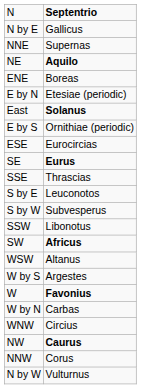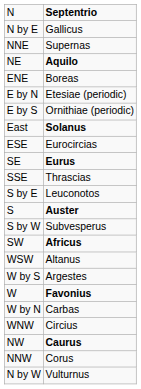 <table class="wikitable">
 <tr valign="top">
 <td>N</td>
 <td><strong>Septentrio</strong></td>
 </tr>
 <tr valign="top">
 <td>N by E</td>
 <td>Gallicus</td>
 </tr>
 <tr valign="top">
 <td>NNE</td>
 <td>Supernas</td>
 </tr>
 <tr valign="top">
 <td>NE</td>
 <td><strong>Aquilo</strong></td>
 </tr>
 <tr valign="top">
 <td>ENE</td>
 <td>Boreas</td>
 </tr>
 <tr valign="top">
 <td>E by N</td>
 <td>Etesiae (periodic)</td>
 </tr>
 <tr valign="top">
+<td>E by S</td>
+<td>Ornithiae (periodic)</td>
+</tr>
+<tr valign="top">
 <td>East</td>
 <td><strong>Solanus</strong></td>
-</tr>
-<tr valign="top">
-<td>E by S</td>
-<td>Ornithiae (periodic)</td>
 </tr>
 <tr valign="top">
 <td>ESE</td>
 <td>Eurocircias</td>
 </tr>
 <tr valign="top">
 <td>SE</td>
 <td><strong>Eurus</strong></td>
 </tr>
 <tr valign="top">
 <td>SSE</td>
 <td>Thrascias</td>
 </tr>
 <tr valign="top">
 <td>S by E</td>
 <td>Leuconotos</td>
 </tr>
 <tr valign="top">
+<td>S</td>
+<td><strong>Auster</strong></td>
+</tr>
+<tr valign="top">
 <td>S by W</td>
 <td>Subvesperus</td>
-</tr>
-<tr valign="top">
-<td>SSW</td>
-<td>Libonotus</td>
 </tr>
 <tr valign="top">
 <td>SW</td>
 <td><strong>Africus</strong></td>
 </tr>
 <tr valign="top">
 <td>WSW</td>
 <td>Altanus</td>
 </tr>
 <tr valign="top">
 <td>W by S</td>
 <td>Argestes</td>
 </tr>
 <tr valign="top">
 <td>W</td>
 <td><strong>Favonius</strong></td>
 </tr>
 <tr valign="top">
 <td>W by N</td>
 <td>Carbas</td>
 </tr>
 <tr valign="top">
 <td>WNW</td>
 <td>Circius</td>
 </tr>
 <tr valign="top">
 <td>NW</td>
 <td><strong>Caurus</strong></td>
 </tr>
 <tr valign="top">
 <td>NNW</td>
 <td>Corus</td>
 </tr>
 <tr valign="top">
 <td>N by W</td>
 <td>Vulturnus</td>
 </tr>
 </table>
